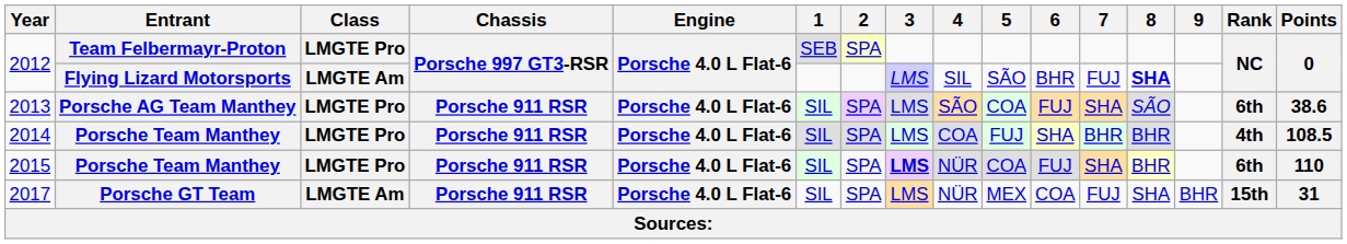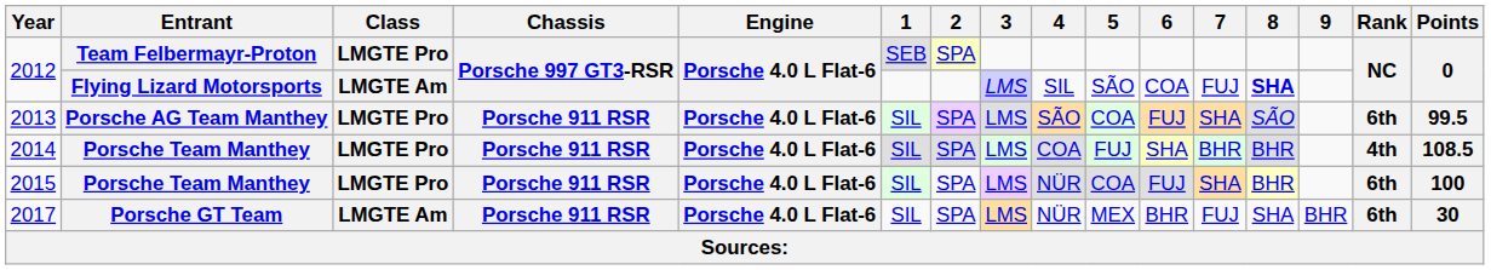 <table class="wikitable" style="text-align:center; font-size:85%">
 <tr>
 <th>Year</th>
 <th>Entrant</th>
 <th>Class</th>
 <th>Chassis</th>
 <th>Engine</th>
 <th>1</th>
 <th>2</th>
 <th>3</th>
 <th>4</th>
 <th>5</th>
 <th>6</th>
 <th>7</th>
 <th>8</th>
 <th>9</th>
 <th>Rank</th>
 <th>Points</th>
 </tr>
 <tr>
 <td rowspan=2><a href='#'>2012</a></td>
 <th nowrap><a href='#'>Team Felbermayr-Proton</a></th>
 <th nowrap>LMGTE Pro</th>
 <th rowspan=2 nowrap><a href='#'>Porsche 997 GT3</a>-RSR</th>
 <th rowspan=2 nowrap><a href='#'>Porsche</a> 4.0 L Flat-6</th>
 <td style="background:#DFDFDF;"><a href='#'>SEB</a><br></td>
 <td style="background:#FBFFBF;"><a href='#'>SPA</a><br></td>
 <td></td>
 <td></td>
 <td></td>
 <td></td>
 <td></td>
 <td></td>
 <td></td>
 <th rowspan=2>NC</th>
 <th rowspan=2>0</th>
 </tr>
 <tr>
 <th nowrap><a href='#'>Flying Lizard Motorsports</a></th>
 <th nowrap>LMGTE Am</th>
 <td></td>
 <td></td>
 <td style="background:#CFCFFF;"><em><a href='#'>LMS</a></em><br></td>
 <td><a href='#'>SIL</a></td>
 <td><a href='#'>SÃO</a></td>
-<td><a href='#'>BHR</a></td>
+<td><a href='#'>COA</a></td>
 <td><a href='#'>FUJ</a></td>
 <td><strong><a href='#'>SHA</a></strong></td>
 <td></td>
 </tr>
 <tr>
 <td><a href='#'>2013</a></td>
 <th nowrap><a href='#'>Porsche AG Team Manthey</a></th>
 <th nowrap>LMGTE Pro</th>
 <th nowrap><a href='#'>Porsche 911 RSR</a></th>
 <th nowrap><a href='#'>Porsche</a> 4.0 L Flat-6</th>
 <td style="background:#DFFFDF;"><a href='#'>SIL</a><br></td>
 <td style="background:#EFCFFF;"><a href='#'>SPA</a><br></td>
 <td style="background:#DFDFDF;"><a href='#'>LMS</a><br></td>
 <td style="background:#FFDF9F;"><a href='#'>SÃO</a><br></td>
 <td style="background:#DFFFDF;"><a href='#'>COA</a><br></td>
 <td style="background:#FFDF9F;"><a href='#'>FUJ</a><br></td>
 <td style="background:#FFDF9F;"><a href='#'>SHA</a><br></td>
 <td style="background:#DFDFDF;"><em><a href='#'>SÃO</a></em><br></td>
 <td></td>
 <th>6th</th>
-<th>38.6</th>
+<th>99.5</th>
 </tr>
 <tr>
 <td><a href='#'>2014</a></td>
 <th nowrap><a href='#'>Porsche Team Manthey</a></th>
 <th nowrap>LMGTE Pro</th>
 <th nowrap><a href='#'>Porsche 911 RSR</a></th>
 <th nowrap><a href='#'>Porsche</a> 4.0 L Flat-6</th>
 <td style="background:#DFDFDF;"><a href='#'>SIL</a><br></td>
 <td style="background:#DFDFDF;"><a href='#'>SPA</a><br></td>
 <td style="background:#DFFFDF;"><a href='#'>LMS</a><br></td>
 <td style="background:#DFDFDF;"><a href='#'>COA</a><br></td>
 <td style="background:#DFFFDF;"><a href='#'>FUJ</a> <br></td>
 <td style="background:#FBFFBF;"><a href='#'>SHA</a><br></td>
 <td style="background:#DFFFDF;"><a href='#'>BHR</a><br></td>
 <td style="background:#DFDFDF;"><a href='#'>BHR</a><br></td>
 <td></td>
 <th>4th</th>
 <th>108.5</th>
 </tr>
 <tr>
 <td><a href='#'>2015</a></td>
 <th nowrap><a href='#'>Porsche Team Manthey</a></th>
 <th nowrap>LMGTE Pro</th>
 <th nowrap><a href='#'>Porsche 911 RSR</a></th>
 <th nowrap><a href='#'>Porsche</a> 4.0 L Flat-6</th>
 <td style="background:#DFFFDF;"><a href='#'>SIL</a><br></td>
 <td><a href='#'>SPA</a></td>
-<td style="background:#EFCFFF;"><strong><a href='#'>LMS</a><br></strong></td>
+<td style="background:#EFCFFF;"><a href='#'>LMS</a><br></td>
 <td style="background:#DFDFDF;"><a href='#'>NÜR</a><br></td>
 <td style="background:#DFDFDF;"><a href='#'>COA</a><br></td>
 <td style="background:#DFDFDF;"><a href='#'>FUJ</a><br></td>
 <td style="background:#FFDF9F;"><a href='#'>SHA</a><br></td>
 <td style="background:#FFFFBF;"><a href='#'>BHR</a><br></td>
 <td></td>
 <th>6th</th>
-<th>110</th>
+<th>100</th>
 </tr>
 <tr>
 <td><a href='#'>2017</a></td>
 <th nowrap><a href='#'>Porsche GT Team</a></th>
 <th nowrap>LMGTE Am</th>
 <th nowrap><a href='#'>Porsche 911 RSR</a></th>
 <th nowrap><a href='#'>Porsche</a> 4.0 L Flat-6</th>
 <td><a href='#'>SIL</a></td>
 <td><a href='#'>SPA</a></td>
 <td style="background:#FFDF9F;"><a href='#'>LMS</a><br></td>
 <td><a href='#'>NÜR</a></td>
 <td><a href='#'>MEX</a></td>
-<td><a href='#'>COA</a></td>
+<td><a href='#'>BHR</a></td>
 <td><a href='#'>FUJ</a></td>
 <td><a href='#'>SHA</a></td>
 <td><a href='#'>BHR</a></td>
-<th>15th</th>
-<th>31</th>
+<th>6th</th>
+<th>30</th>
 </tr>
 <tr>
 <th colspan="16">Sources:</th>
 </tr>
 </table>
